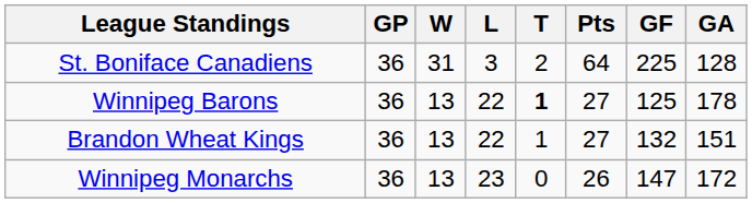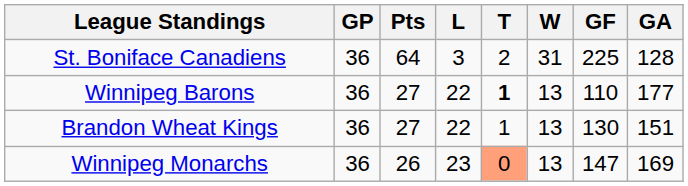 <table class="wikitable" style="text-align:center">
 <tr>
 <th width="45%">League Standings</th>
 <th width="6.25%">GP</th>
-<th width="6.25%">W</th>
+<th width="7.5%">Pts</th>
 <th width="6.25%">L</th>
 <th width="6.25%">T</th>
-<th width="7.5%">Pts</th>
+<th width="6.25%">W</th>
 <th width="7.5%">GF</th>
 <th width="7.5%">GA</th>
 </tr>
 <tr>
 <td><a href='#'>St. Boniface Canadiens</a></td>
 <td>36</td>
-<td>31</td>
+<td>64</td>
 <td>3</td>
 <td>2</td>
-<td>64</td>
+<td>31</td>
 <td>225</td>
 <td>128</td>
 </tr>
 <tr>
 <td><a href='#'>Winnipeg Barons</a></td>
 <td>36</td>
-<td>13</td>
+<td>27</td>
 <td>22</td>
 <td><strong>1</strong></td>
-<td>27</td>
-<td>125</td>
-<td>178</td>
+<td>13</td>
+<td>110</td>
+<td>177</td>
 </tr>
 <tr>
 <td><a href='#'>Brandon Wheat Kings</a></td>
 <td>36</td>
-<td>13</td>
+<td>27</td>
 <td>22</td>
 <td>1</td>
-<td>27</td>
-<td>132</td>
+<td>13</td>
+<td>130</td>
 <td>151</td>
 </tr>
 <tr>
 <td><a href='#'>Winnipeg Monarchs</a></td>
 <td>36</td>
+<td>26</td>
+<td>23</td>
+<td style="background: lightsalmon;">0</td>
 <td>13</td>
-<td>23</td>
-<td>0</td>
-<td>26</td>
 <td>147</td>
-<td>172</td>
+<td>169</td>
 </tr>
 </table>
